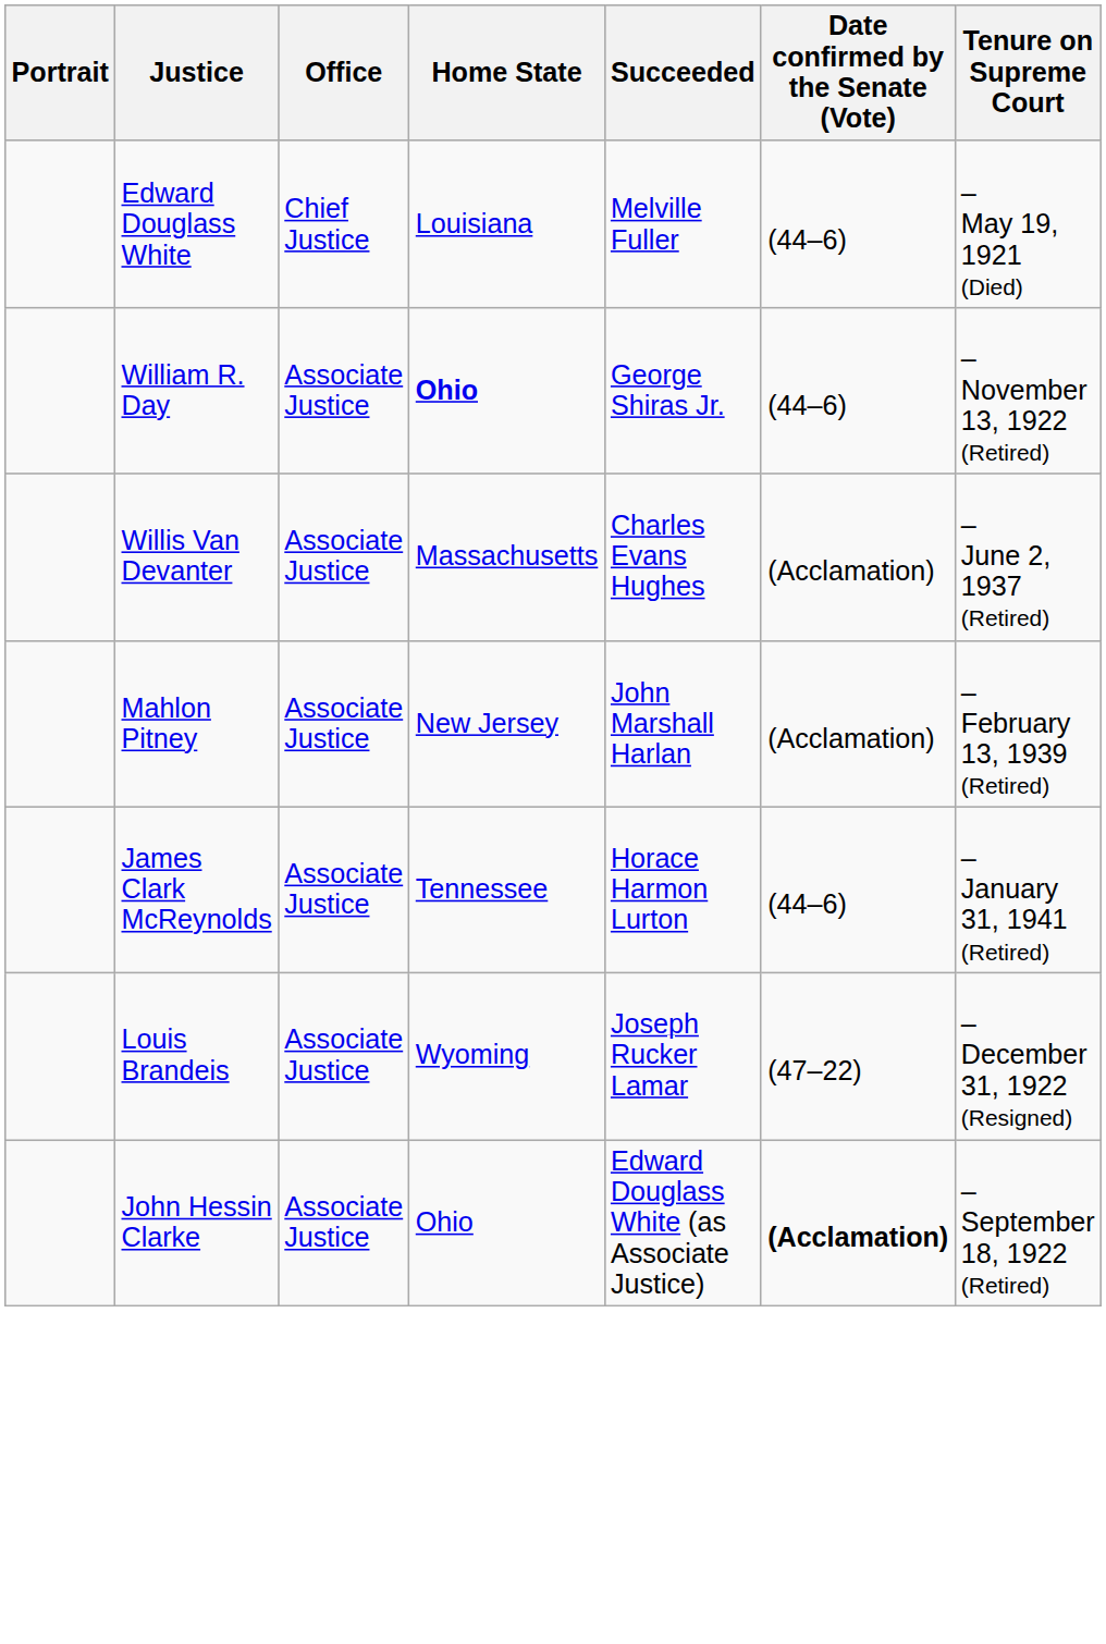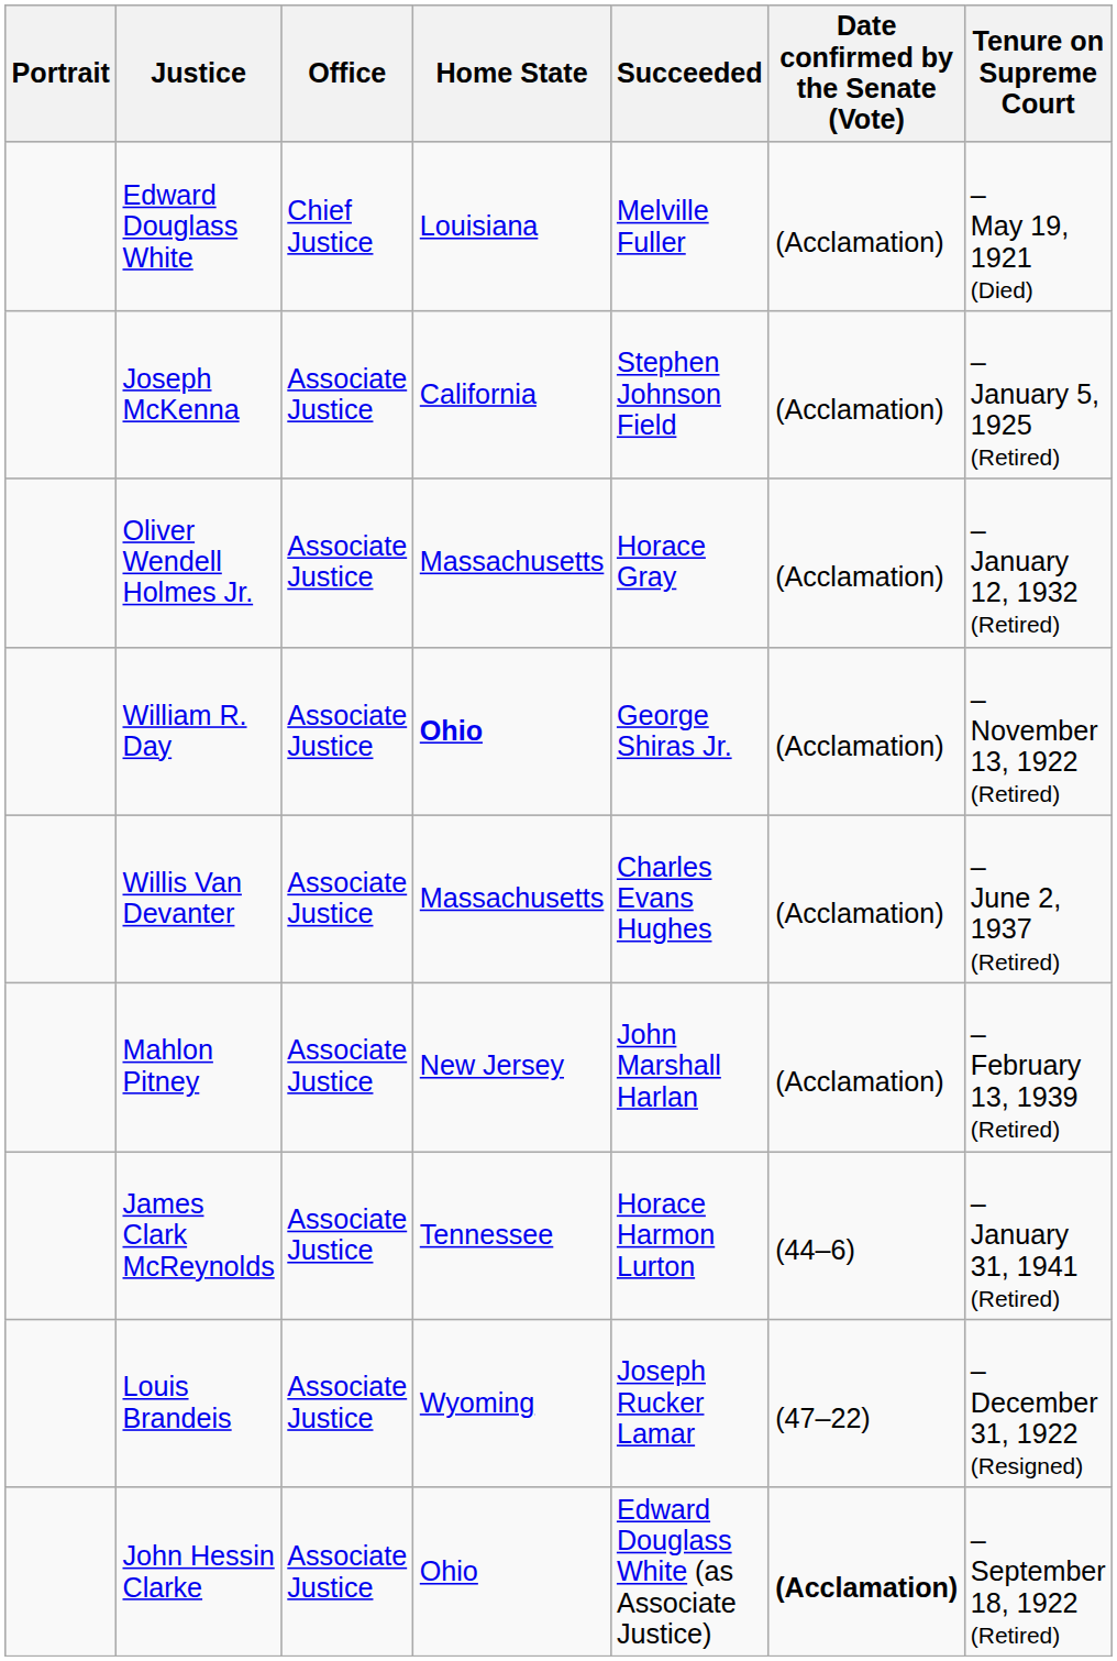 <table class="wikitable sortable">
 <tr>
 <th scope="col" style="width: 10px;">Portrait</th>
 <th scope="col" style="width: 10px;">Justice</th>
 <th scope="col" style="width: 10px;">Office</th>
 <th scope="col" style="width: 10px;">Home State</th>
 <th scope="col" style="width: 10px;">Succeeded</th>
 <th scope="col" style="width: 10px;">Date confirmed by the Senate<br>(Vote)</th>
 <th scope="col" style="width: 10px;">Tenure on Supreme Court</th>
 </tr>
 <tr>
 <td></td>
 <td><a href='#'>Edward Douglass White</a></td>
 <td><a href='#'>Chief Justice</a></td>
 <td><a href='#'>Louisiana</a></td>
 <td><a href='#'>Melville Fuller</a></td>
-<td><br>(44–6)</td>
+<td><br>(Acclamation)</td>
 <td><br>–<br>May 19, 1921<br><small>(Died)</small></td>
+</tr>
+<tr>
+<td></td>
+<td><a href='#'>Joseph McKenna</a></td>
+<td><a href='#'>Associate Justice</a></td>
+<td><a href='#'>California</a></td>
+<td><a href='#'>Stephen Johnson Field</a></td>
+<td><br>(Acclamation)</td>
+<td><br>–<br>January 5, 1925<br><small>(Retired)</small></td>
+</tr>
+<tr>
+<td></td>
+<td><a href='#'>Oliver Wendell Holmes Jr.</a></td>
+<td><a href='#'>Associate Justice</a></td>
+<td><a href='#'>Massachusetts</a></td>
+<td><a href='#'>Horace Gray</a></td>
+<td><br>(Acclamation)</td>
+<td><br>–<br>January 12, 1932<br><small>(Retired)</small></td>
 </tr>
 <tr>
 <td></td>
 <td><a href='#'>William R. Day</a></td>
 <td><a href='#'>Associate Justice</a></td>
 <td><strong><a href='#'>Ohio</a></strong></td>
 <td><a href='#'>George Shiras Jr.</a></td>
-<td><br>(44–6)</td>
+<td><br>(Acclamation)</td>
 <td><br>–<br>November 13, 1922<br><small>(Retired)</small></td>
 </tr>
 <tr>
 <td></td>
 <td><a href='#'>Willis Van Devanter</a></td>
 <td><a href='#'>Associate Justice</a></td>
 <td><a href='#'>Massachusetts</a></td>
 <td><a href='#'>Charles Evans Hughes</a></td>
 <td><br>(Acclamation)</td>
 <td><br>–<br>June 2, 1937<br><small>(Retired)</small></td>
 </tr>
 <tr>
 <td></td>
 <td><a href='#'>Mahlon Pitney</a></td>
 <td><a href='#'>Associate Justice</a></td>
 <td><a href='#'>New Jersey</a></td>
 <td><a href='#'>John Marshall Harlan</a></td>
 <td><br>(Acclamation)</td>
 <td><br>–<br>February 13, 1939<br><small>(Retired)</small></td>
 </tr>
 <tr>
 <td></td>
 <td><a href='#'>James Clark McReynolds</a></td>
 <td><a href='#'>Associate Justice</a></td>
 <td><a href='#'>Tennessee</a></td>
 <td><a href='#'>Horace Harmon Lurton</a></td>
 <td><br>(44–6)</td>
 <td><br>–<br>January 31, 1941<br><small>(Retired)</small></td>
 </tr>
 <tr>
 <td></td>
 <td><a href='#'>Louis Brandeis</a></td>
 <td><a href='#'>Associate Justice</a></td>
 <td><a href='#'>Wyoming</a></td>
 <td><a href='#'>Joseph Rucker Lamar</a></td>
 <td><br>(47–22)</td>
 <td><br>–<br>December 31, 1922<br><small>(Resigned)</small></td>
 </tr>
 <tr>
 <td></td>
 <td><a href='#'>John Hessin Clarke</a></td>
 <td><a href='#'>Associate Justice</a></td>
 <td><a href='#'>Ohio</a></td>
 <td><a href='#'>Edward Douglass White</a> (as Associate Justice)</td>
 <td><strong><br>(Acclamation)</strong></td>
 <td><br>–<br>September 18, 1922<br><small>(Retired)</small></td>
 </tr>
 <tr>
 </tr>
 </table>
